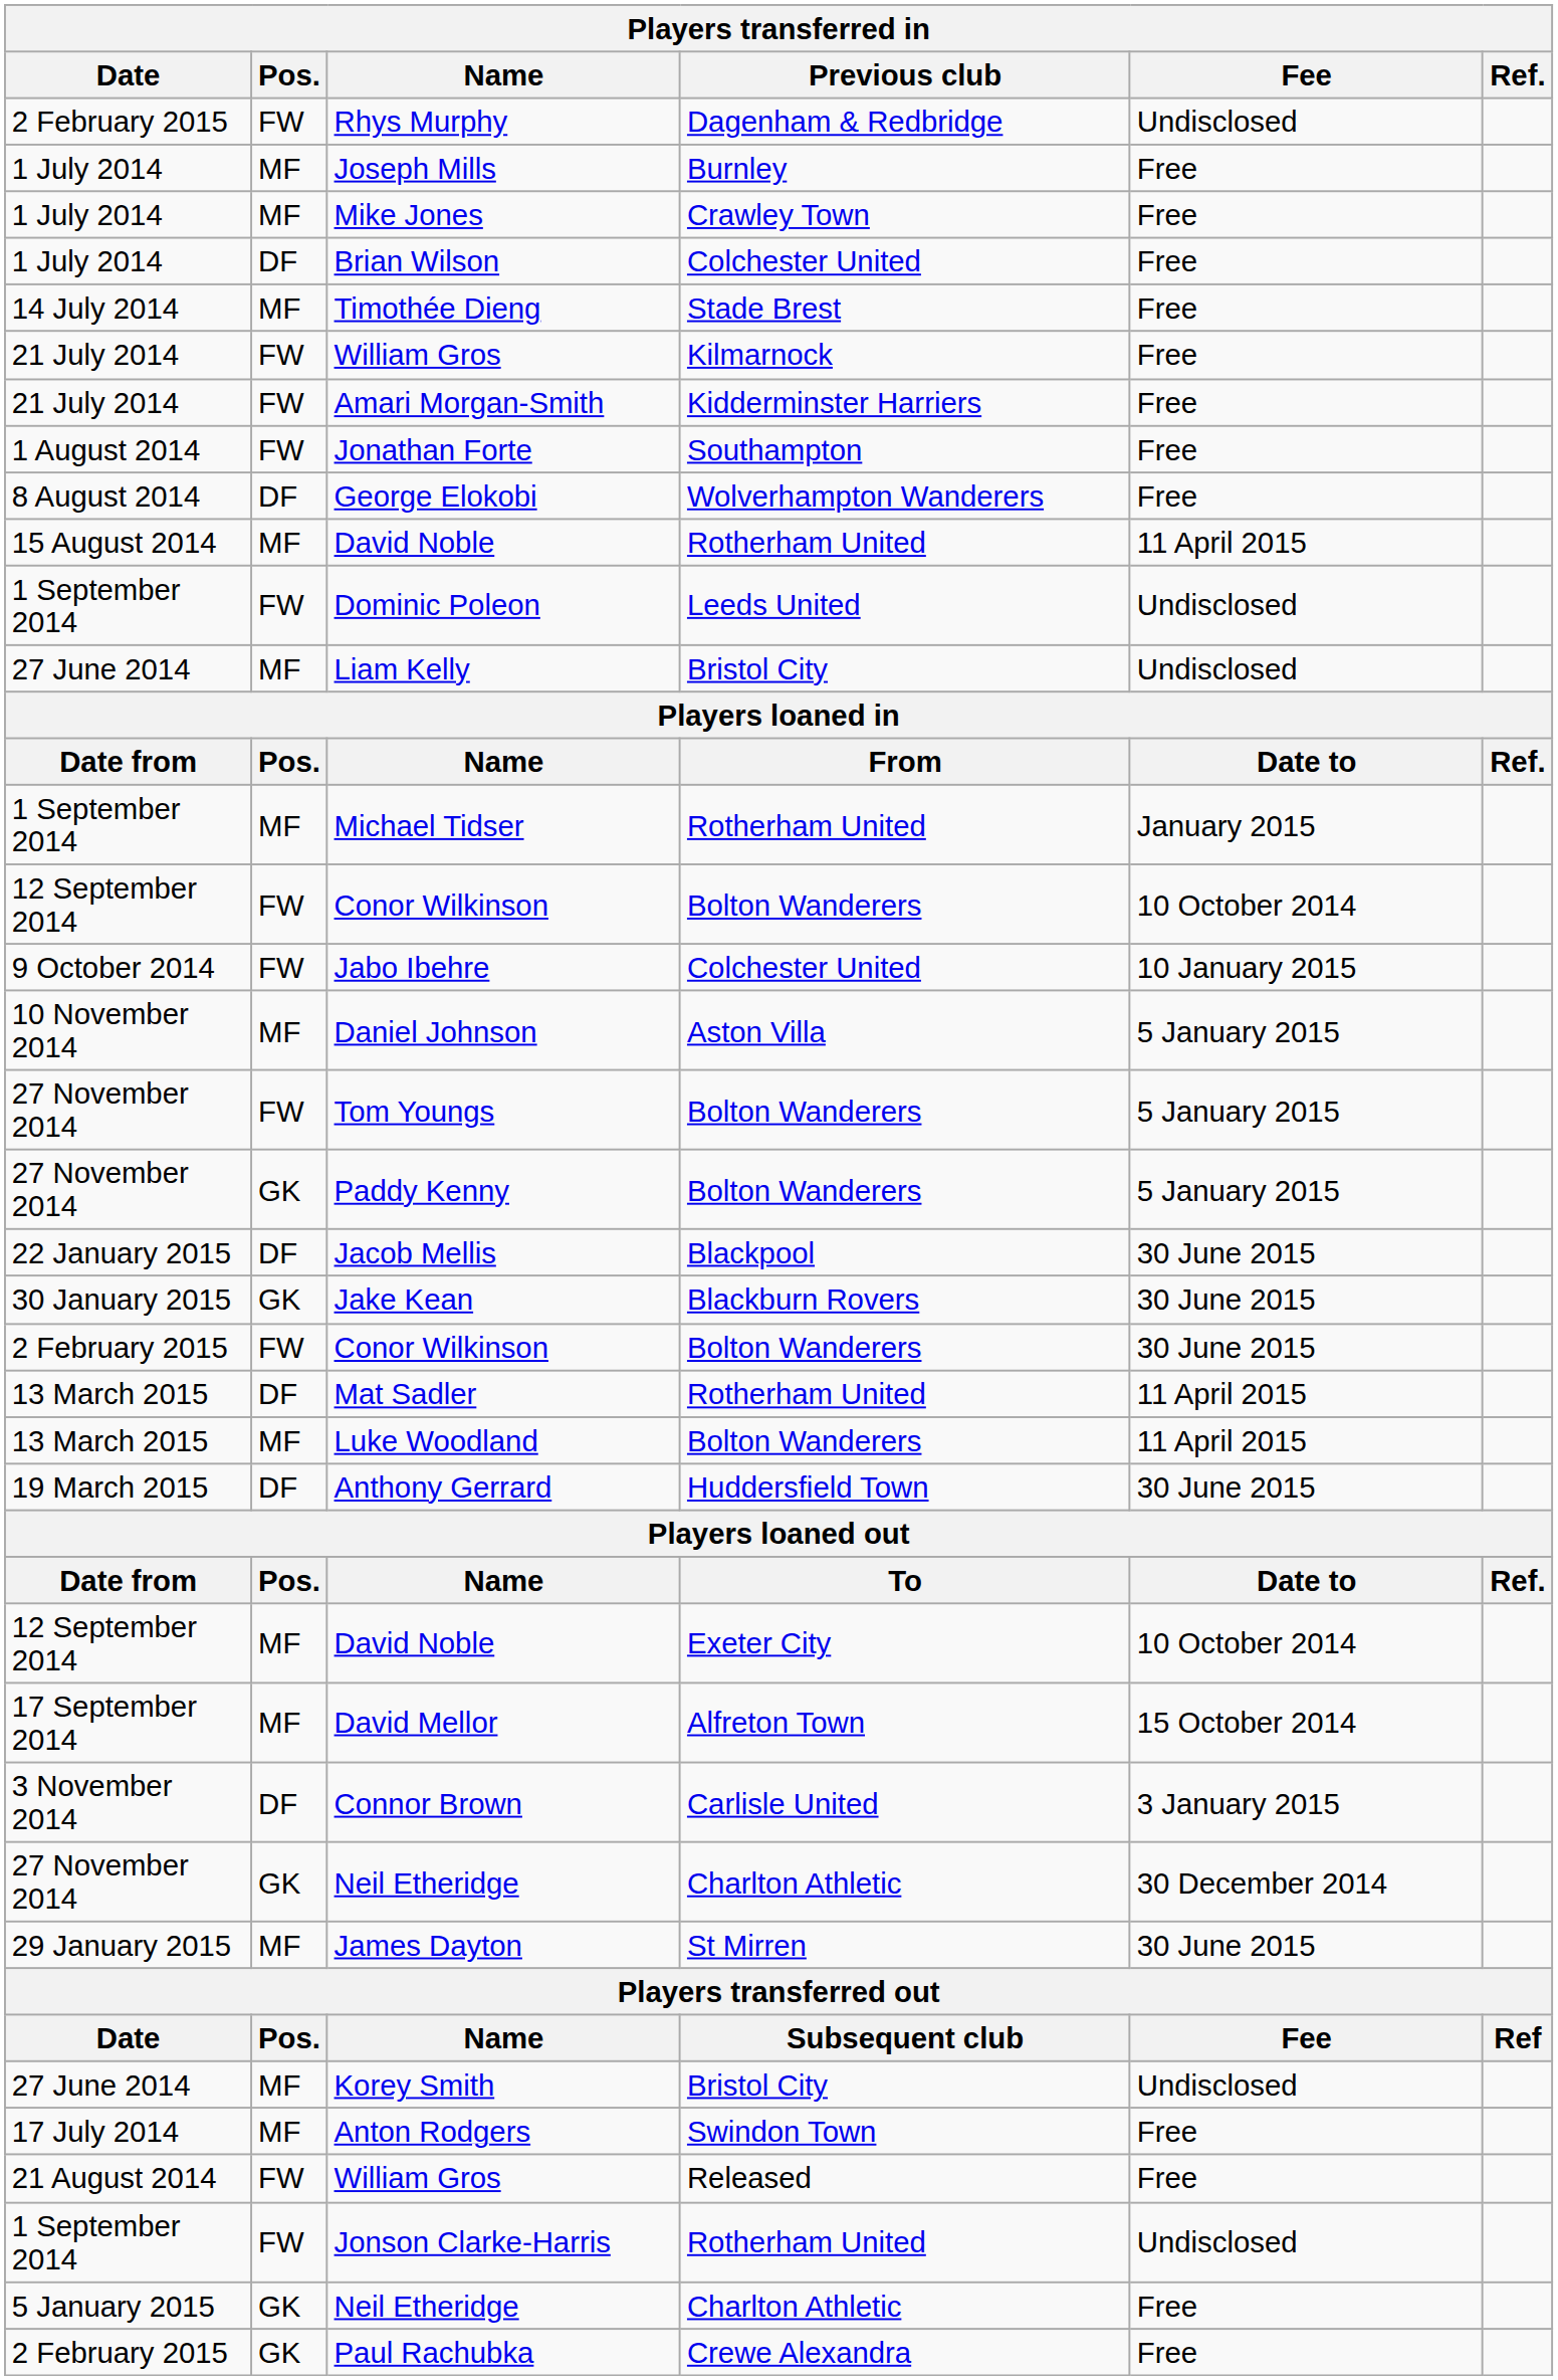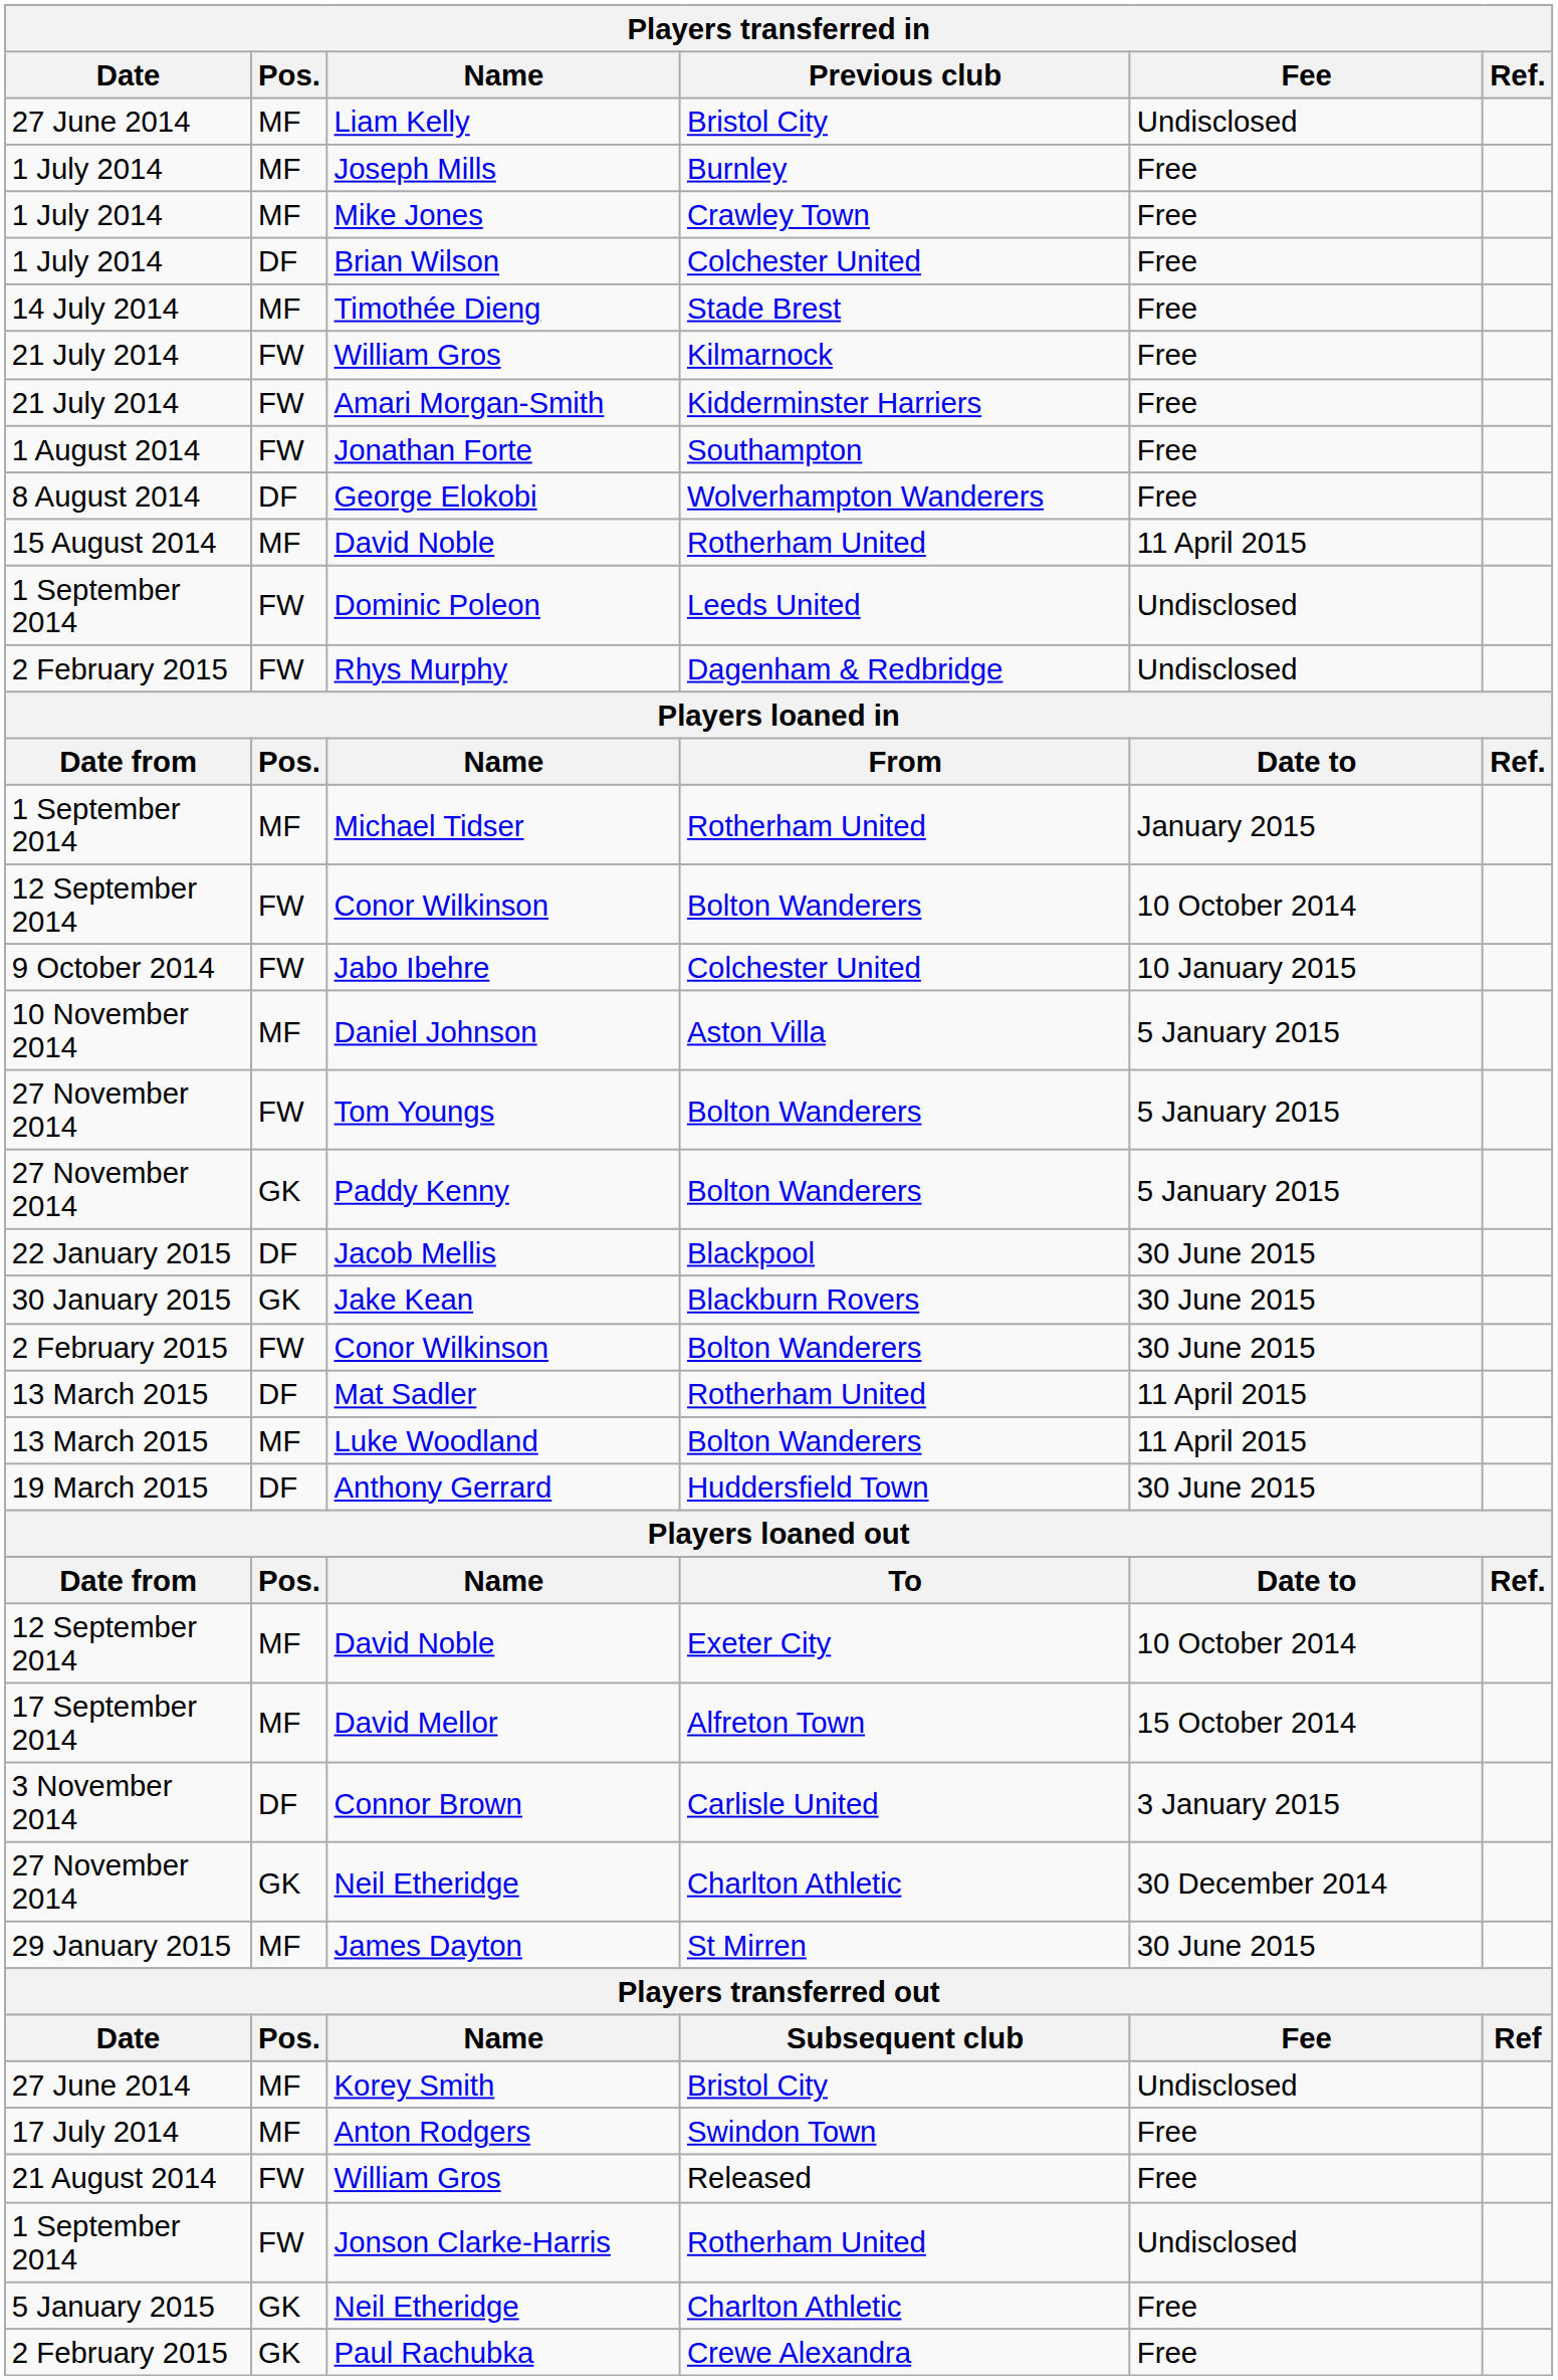 <table class="wikitable" style="font-size:95%;">
 <tr>
 <th colspan="6">Players transferred in</th>
 </tr>
 <tr>
 <th style="width:120px;">Date</th>
 <th style="width:25px;">Pos.</th>
 <th style="width:175px;">Name</th>
 <th style="width:225px;">Previous club</th>
 <th style="width:175px;">Fee</th>
 <th style="width:25px;">Ref.</th>
 </tr>
 <tr>
-<td>2 February 2015</td>
-<td>FW</td>
-<td> <a href='#'>Rhys Murphy</a></td>
-<td> <a href='#'>Dagenham & Redbridge</a></td>
+<td>27 June 2014</td>
+<td>MF</td>
+<td> <a href='#'>Liam Kelly</a></td>
+<td> <a href='#'>Bristol City</a></td>
 <td>Undisclosed</td>
 <td></td>
 </tr>
 <tr>
 <td>1 July 2014</td>
 <td>MF</td>
 <td> <a href='#'>Joseph Mills</a></td>
 <td> <a href='#'>Burnley</a></td>
 <td>Free</td>
 <td></td>
 </tr>
 <tr>
 <td>1 July 2014</td>
 <td>MF</td>
 <td> <a href='#'>Mike Jones</a></td>
 <td> <a href='#'>Crawley Town</a></td>
 <td>Free</td>
 <td></td>
 </tr>
 <tr>
 <td>1 July 2014</td>
 <td>DF</td>
 <td> <a href='#'>Brian Wilson</a></td>
 <td> <a href='#'>Colchester United</a></td>
 <td>Free</td>
 <td></td>
 </tr>
 <tr>
 <td>14 July 2014</td>
 <td>MF</td>
 <td> <a href='#'>Timothée Dieng</a></td>
 <td> <a href='#'>Stade Brest</a></td>
 <td>Free</td>
 <td></td>
 </tr>
 <tr>
 <td>21 July 2014</td>
 <td>FW</td>
 <td> <a href='#'>William Gros</a></td>
 <td> <a href='#'>Kilmarnock</a></td>
 <td>Free</td>
 <td></td>
 </tr>
 <tr>
 <td>21 July 2014</td>
 <td>FW</td>
 <td> <a href='#'>Amari Morgan-Smith</a></td>
 <td> <a href='#'>Kidderminster Harriers</a></td>
 <td>Free</td>
 <td></td>
 </tr>
 <tr>
 <td>1 August 2014</td>
 <td>FW</td>
 <td> <a href='#'>Jonathan Forte</a></td>
 <td> <a href='#'>Southampton</a></td>
 <td>Free</td>
 <td></td>
 </tr>
 <tr>
 <td>8 August 2014</td>
 <td>DF</td>
 <td> <a href='#'>George Elokobi</a></td>
 <td> <a href='#'>Wolverhampton Wanderers</a></td>
 <td>Free</td>
 <td></td>
 </tr>
 <tr>
 <td>15 August 2014</td>
 <td>MF</td>
 <td> <a href='#'>David Noble</a></td>
 <td> <a href='#'>Rotherham United</a></td>
 <td>11 April 2015</td>
 <td></td>
 </tr>
 <tr>
 <td>1 September 2014</td>
 <td>FW</td>
 <td> <a href='#'>Dominic Poleon</a></td>
 <td> <a href='#'>Leeds United</a></td>
 <td>Undisclosed</td>
 <td></td>
 </tr>
 <tr>
-<td>27 June 2014</td>
-<td>MF</td>
-<td> <a href='#'>Liam Kelly</a></td>
-<td> <a href='#'>Bristol City</a></td>
+<td>2 February 2015</td>
+<td>FW</td>
+<td> <a href='#'>Rhys Murphy</a></td>
+<td> <a href='#'>Dagenham & Redbridge</a></td>
 <td>Undisclosed</td>
 <td></td>
 </tr>
 <tr>
 <th colspan="6">Players loaned in</th>
 </tr>
 <tr>
 <th>Date from</th>
 <th>Pos.</th>
 <th>Name</th>
 <th>From</th>
 <th>Date to</th>
 <th>Ref.</th>
 </tr>
 <tr>
 <td>1 September 2014</td>
 <td>MF</td>
 <td> <a href='#'>Michael Tidser</a></td>
 <td> <a href='#'>Rotherham United</a></td>
 <td>January 2015</td>
 <td></td>
 </tr>
 <tr>
 <td>12 September 2014</td>
 <td>FW</td>
 <td> <a href='#'>Conor Wilkinson</a></td>
 <td> <a href='#'>Bolton Wanderers</a></td>
 <td>10 October 2014</td>
 <td></td>
 </tr>
 <tr>
 <td>9 October 2014</td>
 <td>FW</td>
 <td> <a href='#'>Jabo Ibehre</a></td>
 <td> <a href='#'>Colchester United</a></td>
 <td>10 January 2015</td>
 <td></td>
 </tr>
 <tr>
 <td>10 November 2014</td>
 <td>MF</td>
 <td> <a href='#'>Daniel Johnson</a></td>
 <td> <a href='#'>Aston Villa</a></td>
 <td>5 January 2015</td>
 <td></td>
 </tr>
 <tr>
 <td>27 November 2014</td>
 <td>FW</td>
 <td> <a href='#'>Tom Youngs</a></td>
 <td> <a href='#'>Bolton Wanderers</a></td>
 <td>5 January 2015</td>
 <td></td>
 </tr>
 <tr>
 <td>27 November 2014</td>
 <td>GK</td>
 <td> <a href='#'>Paddy Kenny</a></td>
 <td> <a href='#'>Bolton Wanderers</a></td>
 <td>5 January 2015</td>
 <td></td>
 </tr>
 <tr>
 <td>22 January 2015</td>
 <td>DF</td>
 <td> <a href='#'>Jacob Mellis</a></td>
 <td> <a href='#'>Blackpool</a></td>
 <td>30 June 2015</td>
 <td></td>
 </tr>
 <tr>
 <td>30 January 2015</td>
 <td>GK</td>
 <td> <a href='#'>Jake Kean</a></td>
 <td> <a href='#'>Blackburn Rovers</a></td>
 <td>30 June 2015</td>
 <td></td>
 </tr>
 <tr>
 <td>2 February 2015</td>
 <td>FW</td>
 <td> <a href='#'>Conor Wilkinson</a></td>
 <td> <a href='#'>Bolton Wanderers</a></td>
 <td>30 June 2015</td>
 <td></td>
 </tr>
 <tr>
 <td>13 March 2015</td>
 <td>DF</td>
 <td> <a href='#'>Mat Sadler</a></td>
 <td> <a href='#'>Rotherham United</a></td>
 <td>11 April 2015</td>
 <td></td>
 </tr>
 <tr>
 <td>13 March 2015</td>
 <td>MF</td>
 <td> <a href='#'>Luke Woodland</a></td>
 <td> <a href='#'>Bolton Wanderers</a></td>
 <td>11 April 2015</td>
 <td></td>
 </tr>
 <tr>
 <td>19 March 2015</td>
 <td>DF</td>
 <td> <a href='#'>Anthony Gerrard</a></td>
 <td> <a href='#'>Huddersfield Town</a></td>
 <td>30 June 2015</td>
 <td></td>
 </tr>
 <tr>
 <th colspan="6">Players loaned out</th>
 </tr>
 <tr>
 <th>Date from</th>
 <th>Pos.</th>
 <th>Name</th>
 <th>To</th>
 <th>Date to</th>
 <th>Ref.</th>
 </tr>
 <tr>
 <td>12 September 2014</td>
 <td>MF</td>
 <td> <a href='#'>David Noble</a></td>
 <td> <a href='#'>Exeter City</a></td>
 <td>10 October 2014</td>
 <td></td>
 </tr>
 <tr>
 <td>17 September 2014</td>
 <td>MF</td>
 <td> <a href='#'>David Mellor</a></td>
 <td> <a href='#'>Alfreton Town</a></td>
 <td>15 October 2014</td>
 <td></td>
 </tr>
 <tr>
 <td>3 November 2014</td>
 <td>DF</td>
 <td> <a href='#'>Connor Brown</a></td>
 <td> <a href='#'>Carlisle United</a></td>
 <td>3 January 2015</td>
 <td></td>
 </tr>
 <tr>
 <td>27 November 2014</td>
 <td>GK</td>
 <td> <a href='#'>Neil Etheridge</a></td>
 <td> <a href='#'>Charlton Athletic</a></td>
 <td>30 December 2014</td>
 <td></td>
 </tr>
 <tr>
 <td>29 January 2015</td>
 <td>MF</td>
 <td> <a href='#'>James Dayton</a></td>
 <td> <a href='#'>St Mirren</a></td>
 <td>30 June 2015</td>
 <td></td>
 </tr>
 <tr>
 <th colspan="6">Players transferred out</th>
 </tr>
 <tr>
 <th>Date</th>
 <th>Pos.</th>
 <th>Name</th>
 <th>Subsequent club</th>
 <th>Fee</th>
 <th>Ref</th>
 </tr>
 <tr>
 <td>27 June 2014</td>
 <td>MF</td>
 <td> <a href='#'>Korey Smith</a></td>
 <td> <a href='#'>Bristol City</a></td>
 <td>Undisclosed</td>
 <td></td>
 </tr>
 <tr>
 <td>17 July 2014</td>
 <td>MF</td>
 <td> <a href='#'>Anton Rodgers</a></td>
 <td> <a href='#'>Swindon Town</a></td>
 <td>Free</td>
 <td></td>
 </tr>
 <tr>
 <td>21 August 2014</td>
 <td>FW</td>
 <td> <a href='#'>William Gros</a></td>
 <td> Released</td>
 <td>Free</td>
 <td></td>
 </tr>
 <tr>
 <td>1 September 2014</td>
 <td>FW</td>
 <td> <a href='#'>Jonson Clarke-Harris</a></td>
 <td> <a href='#'>Rotherham United</a></td>
 <td>Undisclosed</td>
 <td></td>
 </tr>
 <tr>
 <td>5 January 2015</td>
 <td>GK</td>
 <td> <a href='#'>Neil Etheridge</a></td>
 <td> <a href='#'>Charlton Athletic</a></td>
 <td>Free</td>
 <td></td>
 </tr>
 <tr>
 <td>2 February 2015</td>
 <td>GK</td>
 <td> <a href='#'>Paul Rachubka</a></td>
 <td> <a href='#'>Crewe Alexandra</a></td>
 <td>Free</td>
 <td></td>
 </tr>
 </table>
